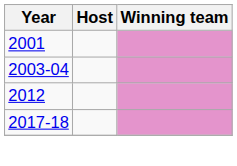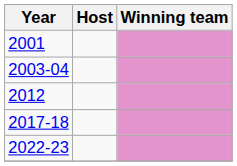 <table class="unsortable wikitable sticky-header static-row-numbers col1left col4left" >
 <tr>
 <th>Year</th>
 <th>Host</th>
 <th>Winning team</th>
 </tr>
 <tr>
 <td><a href='#'>2001</a></td>
 <td></td>
 <td style="background:#E494CC"></td>
 </tr>
 <tr>
 <td><a href='#'>2003-04</a></td>
 <td></td>
 <td style="background:#E494CC"></td>
 </tr>
 <tr>
 <td><a href='#'>2012</a></td>
 <td></td>
 <td style="background:#E494CC"></td>
 </tr>
 <tr>
 <td><a href='#'>2017-18</a></td>
 <td></td>
 <td style="background:#E494CC"></td>
 </tr>
 <tr>
+<td><a href='#'>2022-23</a></td>
+<td></td>
+<td style="background:#E494CC"></td>
+</tr>
+<tr>
 </tr>
 </table>
